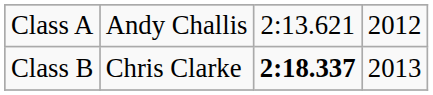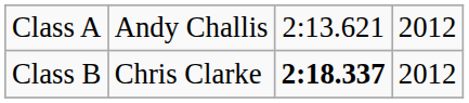 <table class="wikitable">
 <tr>
 <td>Class A</td>
 <td>Andy Challis</td>
 <td align="center">2:13.621</td>
 <td align="center">2012</td>
 </tr>
 <tr>
 <td>Class B</td>
 <td>Chris Clarke</td>
 <td align="center"><strong>2:18.337</strong></td>
-<td align="center">2013</td>
+<td align="center">2012</td>
 </tr>
 </table>
